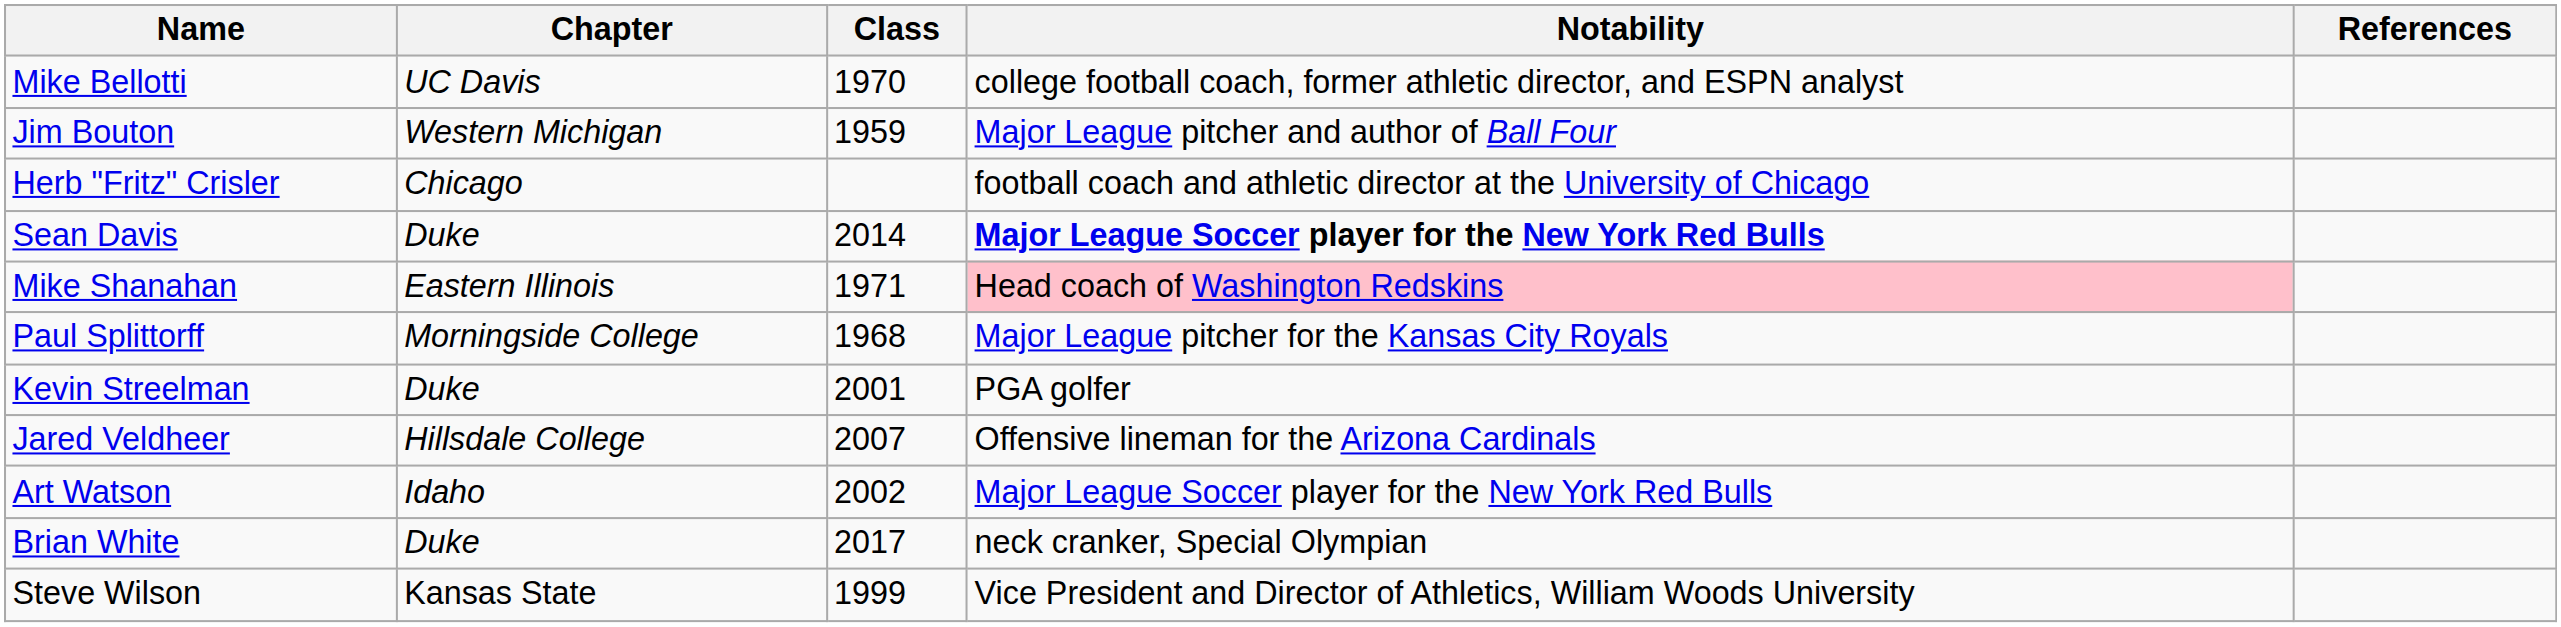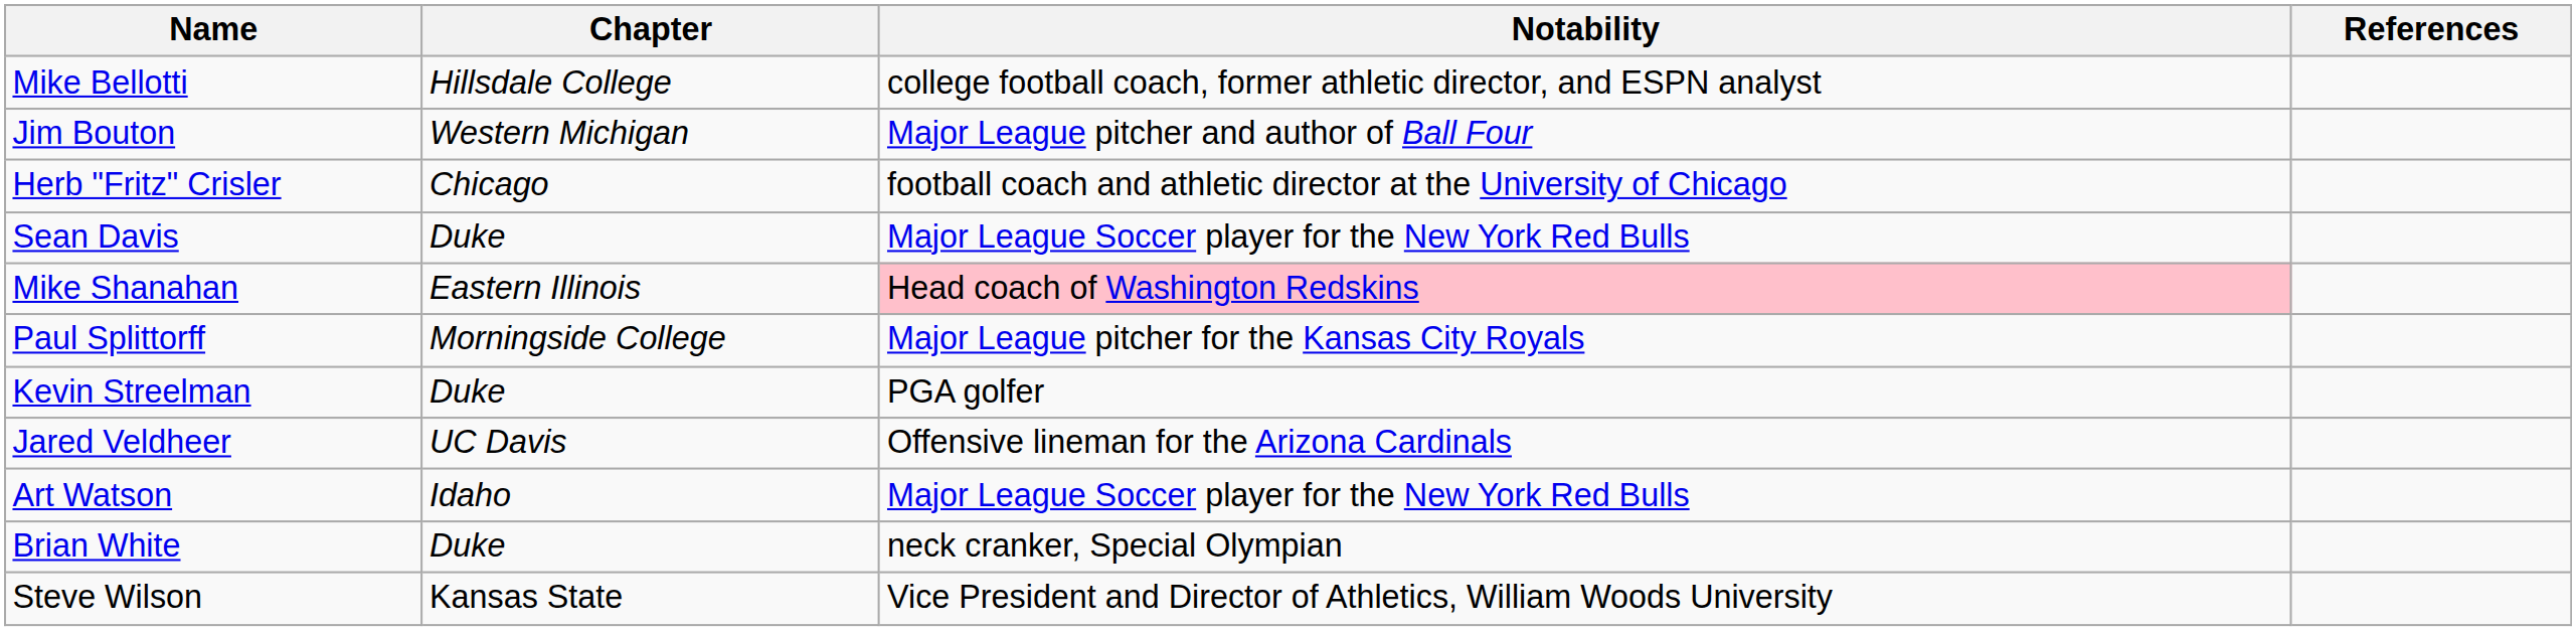 <table class="wikitable sortable" style="width:100%;">
 <tr>
 <th>Name</th>
 <th>Chapter</th>
-<th>Class</th>
 <th>Notability</th>
 <th>References</th>
 </tr>
 <tr>
 <td><a href='#'>Mike Bellotti</a></td>
-<td><em>UC Davis</em></td>
-<td>1970</td>
+<td><em>Hillsdale College</em></td>
 <td>college football coach, former athletic director, and ESPN analyst</td>
 <td></td>
 </tr>
 <tr>
 <td><a href='#'>Jim Bouton</a></td>
 <td><em>Western Michigan</em></td>
-<td>1959</td>
 <td><a href='#'>Major League</a> pitcher and author of <em><a href='#'>Ball Four</a></em></td>
 <td></td>
 </tr>
 <tr>
 <td><a href='#'>Herb "Fritz" Crisler</a></td>
 <td><em>Chicago</em></td>
-<td></td>
 <td>football coach and athletic director at the <a href='#'>University of Chicago</a></td>
 <td></td>
 </tr>
 <tr>
 <td><a href='#'>Sean Davis</a></td>
 <td><em>Duke</em></td>
-<td>2014</td>
-<td><strong><a href='#'>Major League Soccer</a> player for the <a href='#'>New York Red Bulls</a></strong></td>
+<td><a href='#'>Major League Soccer</a> player for the <a href='#'>New York Red Bulls</a></td>
 <td></td>
 </tr>
 <tr>
 <td><a href='#'>Mike Shanahan</a></td>
 <td><em>Eastern Illinois</em></td>
-<td>1971</td>
 <td style="background: pink;">Head coach of <a href='#'>Washington Redskins</a></td>
 <td></td>
 </tr>
 <tr>
 <td><a href='#'>Paul Splittorff</a></td>
 <td><em>Morningside College</em></td>
-<td>1968</td>
 <td><a href='#'>Major League</a> pitcher for the <a href='#'>Kansas City Royals</a></td>
 <td></td>
 </tr>
 <tr>
 <td><a href='#'>Kevin Streelman</a></td>
 <td><em>Duke</em></td>
-<td>2001</td>
 <td>PGA golfer</td>
 <td></td>
 </tr>
 <tr>
 <td><a href='#'>Jared Veldheer</a></td>
-<td><em>Hillsdale College</em></td>
-<td>2007</td>
+<td><em>UC Davis</em></td>
 <td>Offensive lineman for the <a href='#'>Arizona Cardinals</a></td>
 <td></td>
 </tr>
 <tr>
 <td><a href='#'>Art Watson</a></td>
 <td><em>Idaho</em></td>
-<td>2002</td>
 <td><a href='#'>Major League Soccer</a> player for the <a href='#'>New York Red Bulls</a></td>
 <td></td>
 </tr>
 <tr>
 <td><a href='#'>Brian White</a></td>
 <td><em>Duke</em></td>
-<td>2017</td>
 <td>neck cranker, Special Olympian</td>
 <td></td>
 </tr>
 <tr>
 <td>Steve Wilson</td>
 <td>Kansas State</td>
-<td>1999</td>
 <td>Vice President and Director of Athletics, William Woods University</td>
 <td></td>
 </tr>
 </table>
